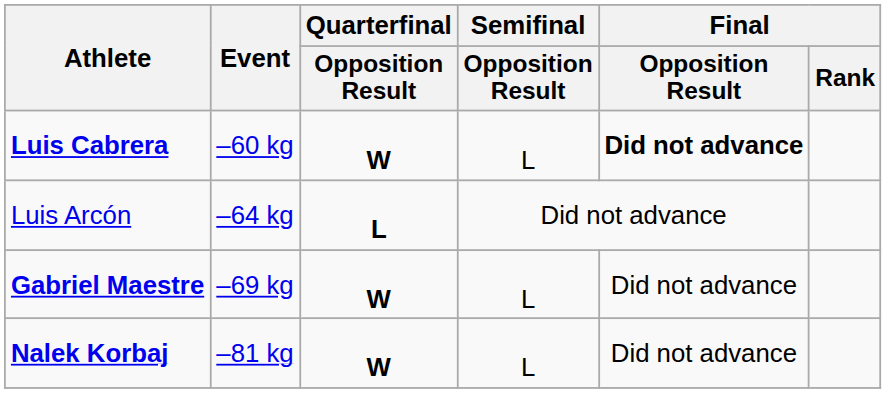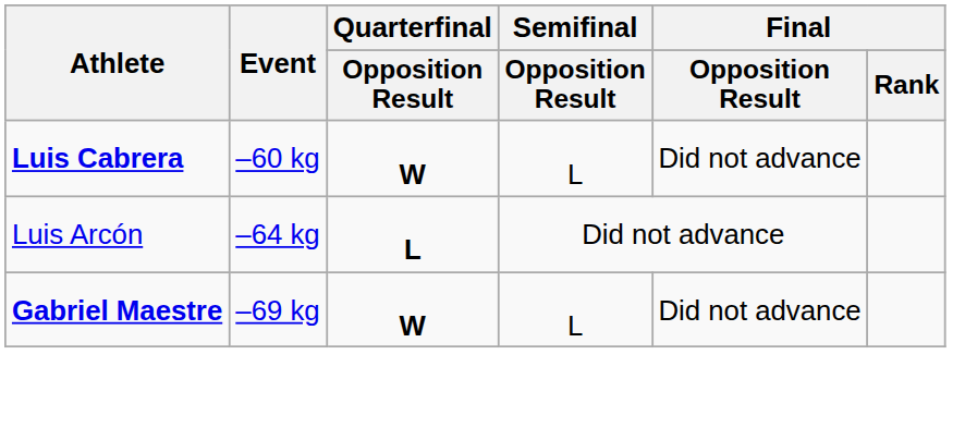 <table class=wikitable style=font-size:90%;text-align:center>
 <tr>
 <th rowspan=2>Athlete</th>
 <th rowspan=2>Event</th>
 <th>Quarterfinal</th>
 <th>Semifinal</th>
 <th colspan=2>Final</th>
 </tr>
 <tr style=font-size:95%>
 <th>Opposition<br>Result</th>
 <th>Opposition<br>Result</th>
 <th>Opposition<br>Result</th>
 <th>Rank</th>
 </tr>
 <tr>
 <td align=left><strong><a href='#'>Luis Cabrera</a></strong></td>
 <td align=left><a href='#'>–60 kg</a></td>
 <td><br><strong>W</strong></td>
 <td><br>L</td>
-<td><strong>Did not advance</strong></td>
+<td>Did not advance</td>
 <td></td>
 </tr>
 <tr>
 <td align=left><a href='#'>Luis Arcón</a></td>
 <td align=left><a href='#'>–64 kg</a></td>
 <td><strong><br>L</strong></td>
 <td colspan=2>Did not advance</td>
 <td></td>
 </tr>
 <tr>
 <td align=left><strong><a href='#'>Gabriel Maestre</a></strong></td>
 <td align=left><a href='#'>–69 kg</a></td>
 <td><br><strong>W</strong></td>
 <td><br>L</td>
 <td>Did not advance</td>
 <td></td>
 </tr>
-<tr>
-<td align=left><strong><a href='#'>Nalek Korbaj</a></strong></td>
-<td align=left><a href='#'>–81 kg</a></td>
-<td><br><strong>W</strong></td>
-<td><br>L</td>
-<td>Did not advance</td>
-<td></td>
-</tr>
 </table>
